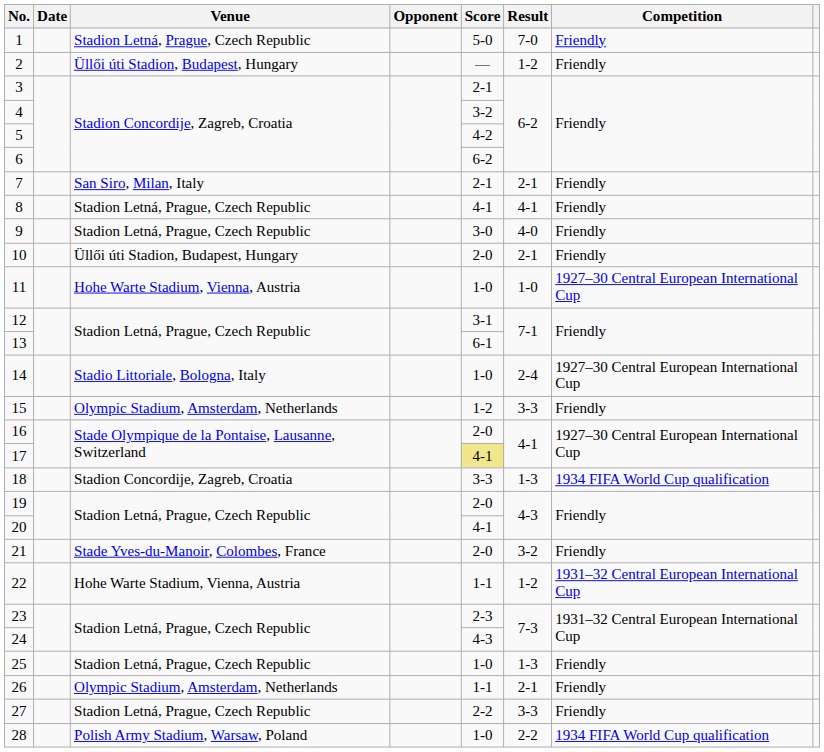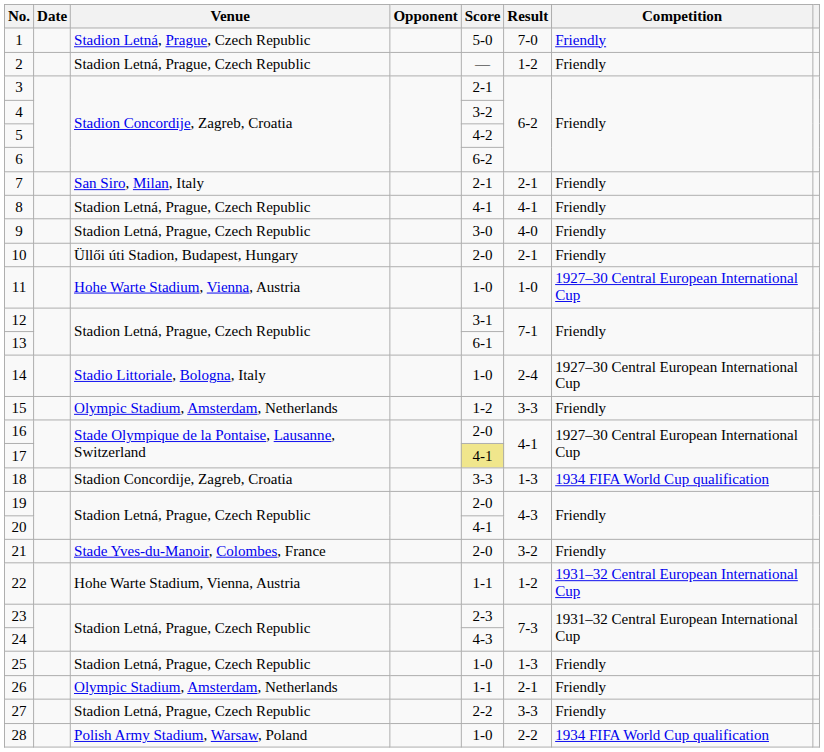 <table class="wikitable sortable">
 <tr>
 <th scope="col">No.</th>
 <th scope="col">Date</th>
 <th scope="col">Venue</th>
 <th scope="col">Opponent</th>
 <th scope="col">Score</th>
 <th scope="col">Result</th>
 <th scope="col">Competition</th>
 <th scope="col" class="unsortable"></th>
 </tr>
 <tr>
 <td style="text-align:center">1</td>
 <td></td>
 <td><a href='#'>Stadion Letná</a>, <a href='#'>Prague</a>, Czech Republic</td>
 <td></td>
 <td style="text-align:center">5-0</td>
 <td style="text-align:center">7-0</td>
 <td><a href='#'>Friendly</a></td>
 <td></td>
 </tr>
 <tr>
 <td style="text-align:center">2</td>
 <td></td>
-<td><a href='#'>Üllői úti Stadion</a>, <a href='#'>Budapest</a>, Hungary</td>
+<td>Stadion Letná, Prague, Czech Republic</td>
 <td></td>
 <td style="text-align:center">—</td>
 <td style="text-align:center">1-2</td>
 <td>Friendly</td>
 <td></td>
 </tr>
 <tr>
 <td style="text-align:center">3</td>
 <td rowspan="4"></td>
 <td rowspan="4"><a href='#'>Stadion Concordije</a>, Zagreb, Croatia</td>
 <td rowspan="4"></td>
 <td style="text-align:center">2-1</td>
 <td rowspan="4" style="text-align:center">6-2</td>
 <td rowspan="4">Friendly</td>
 <td rowspan="4"></td>
 </tr>
 <tr>
 <td style="text-align:center">4</td>
 <td style="text-align:center">3-2</td>
 </tr>
 <tr>
 <td style="text-align:center">5</td>
 <td style="text-align:center">4-2</td>
 </tr>
 <tr>
 <td style="text-align:center">6</td>
 <td style="text-align:center">6-2</td>
 </tr>
 <tr>
 <td style="text-align:center">7</td>
 <td></td>
 <td><a href='#'>San Siro</a>, <a href='#'>Milan</a>, Italy</td>
 <td></td>
 <td style="text-align:center">2-1</td>
 <td style="text-align:center">2-1</td>
 <td>Friendly</td>
 <td></td>
 </tr>
 <tr>
 <td style="text-align:center">8</td>
 <td></td>
 <td>Stadion Letná, Prague, Czech Republic</td>
 <td></td>
 <td style="text-align:center">4-1</td>
 <td style="text-align:center">4-1</td>
 <td>Friendly</td>
 <td></td>
 </tr>
 <tr>
 <td style="text-align:center">9</td>
 <td></td>
 <td>Stadion Letná, Prague, Czech Republic</td>
 <td></td>
 <td style="text-align:center">3-0</td>
 <td style="text-align:center">4-0</td>
 <td>Friendly</td>
 <td></td>
 </tr>
 <tr>
 <td style="text-align:center">10</td>
 <td></td>
 <td>Üllői úti Stadion, Budapest, Hungary</td>
 <td></td>
 <td style="text-align:center">2-0</td>
 <td style="text-align:center">2-1</td>
 <td>Friendly</td>
 <td></td>
 </tr>
 <tr>
 <td style="text-align:center">11</td>
 <td></td>
 <td><a href='#'>Hohe Warte Stadium</a>, <a href='#'>Vienna</a>, Austria</td>
 <td></td>
 <td style="text-align:center">1-0</td>
 <td style="text-align:center">1-0</td>
 <td><a href='#'>1927–30 Central European International Cup</a></td>
 <td></td>
 </tr>
 <tr>
 <td style="text-align:center">12</td>
 <td rowspan="2"></td>
 <td rowspan="2">Stadion Letná, Prague, Czech Republic</td>
 <td rowspan="2"></td>
 <td style="text-align:center">3-1</td>
 <td rowspan="2" style="text-align:center">7-1</td>
 <td rowspan="2">Friendly</td>
 <td rowspan="2"></td>
 </tr>
 <tr>
 <td style="text-align:center">13</td>
 <td style="text-align:center">6-1</td>
 </tr>
 <tr>
 <td style="text-align:center">14</td>
 <td></td>
 <td><a href='#'>Stadio Littoriale</a>, <a href='#'>Bologna</a>, Italy</td>
 <td></td>
 <td style="text-align:center">1-0</td>
 <td style="text-align:center">2-4</td>
 <td>1927–30 Central European International Cup</td>
 <td></td>
 </tr>
 <tr>
 <td style="text-align:center">15</td>
 <td></td>
 <td><a href='#'>Olympic Stadium</a>, <a href='#'>Amsterdam</a>, Netherlands</td>
 <td></td>
 <td style="text-align:center">1-2</td>
 <td style="text-align:center">3-3</td>
 <td>Friendly</td>
 <td></td>
 </tr>
 <tr>
 <td style="text-align:center">16</td>
 <td rowspan="2"></td>
 <td rowspan="2"><a href='#'>Stade Olympique de la Pontaise</a>, <a href='#'>Lausanne</a>, Switzerland</td>
 <td rowspan="2"></td>
 <td style="text-align:center">2-0</td>
 <td rowspan="2" style="text-align:center">4-1</td>
 <td rowspan="2">1927–30 Central European International Cup</td>
 <td rowspan="2"></td>
 </tr>
 <tr>
 <td style="text-align:center">17</td>
 <td style="background: khaki; text-align:center">4-1</td>
 </tr>
 <tr>
 <td style="text-align:center">18</td>
 <td></td>
 <td>Stadion Concordije, Zagreb, Croatia</td>
 <td></td>
 <td style="text-align:center">3-3</td>
 <td style="text-align:center">1-3</td>
 <td><a href='#'>1934 FIFA World Cup qualification</a></td>
 <td></td>
 </tr>
 <tr>
 <td style="text-align:center">19</td>
 <td rowspan="2"></td>
 <td rowspan="2">Stadion Letná, Prague, Czech Republic</td>
 <td rowspan="2"></td>
 <td style="text-align:center">2-0</td>
 <td rowspan="2" style="text-align:center">4-3</td>
 <td rowspan="2">Friendly</td>
 <td rowspan="2"></td>
 </tr>
 <tr>
 <td style="text-align:center">20</td>
 <td style="text-align:center">4-1</td>
 </tr>
 <tr>
 <td style="text-align:center">21</td>
 <td></td>
 <td><a href='#'>Stade Yves-du-Manoir</a>, <a href='#'>Colombes</a>, France</td>
 <td></td>
 <td style="text-align:center">2-0</td>
 <td style="text-align:center">3-2</td>
 <td>Friendly</td>
 <td></td>
 </tr>
 <tr>
 <td style="text-align:center">22</td>
 <td></td>
 <td>Hohe Warte Stadium, Vienna, Austria</td>
 <td></td>
 <td style="text-align:center">1-1</td>
 <td style="text-align:center">1-2</td>
 <td><a href='#'>1931–32 Central European International Cup</a></td>
 <td></td>
 </tr>
 <tr>
 <td style="text-align:center">23</td>
 <td rowspan="2"></td>
 <td rowspan="2">Stadion Letná, Prague, Czech Republic</td>
 <td rowspan="2"></td>
 <td style="text-align:center">2-3</td>
 <td rowspan="2" style="text-align:center">7-3</td>
 <td rowspan="2">1931–32 Central European International Cup</td>
 <td rowspan="2"></td>
 </tr>
 <tr>
 <td style="text-align:center">24</td>
 <td style="text-align:center">4-3</td>
 </tr>
 <tr>
 <td style="text-align:center">25</td>
 <td></td>
 <td>Stadion Letná, Prague, Czech Republic</td>
 <td></td>
 <td style="text-align:center">1-0</td>
 <td style="text-align:center">1-3</td>
 <td>Friendly</td>
 <td></td>
 </tr>
 <tr>
 <td style="text-align:center">26</td>
 <td></td>
 <td><a href='#'>Olympic Stadium</a>, <a href='#'>Amsterdam</a>, Netherlands</td>
 <td></td>
 <td style="text-align:center">1-1</td>
 <td style="text-align:center">2-1</td>
 <td>Friendly</td>
 <td></td>
 </tr>
 <tr>
 <td style="text-align:center">27</td>
 <td></td>
 <td>Stadion Letná, Prague, Czech Republic</td>
 <td></td>
 <td style="text-align:center">2-2</td>
 <td style="text-align:center">3-3</td>
 <td>Friendly</td>
 <td></td>
 </tr>
 <tr>
 <td style="text-align:center">28</td>
 <td></td>
 <td><a href='#'>Polish Army Stadium</a>, <a href='#'>Warsaw</a>, Poland</td>
 <td></td>
 <td style="text-align:center">1-0</td>
 <td style="text-align:center">2-2</td>
 <td><a href='#'>1934 FIFA World Cup qualification</a></td>
 <td></td>
 </tr>
 </table>
